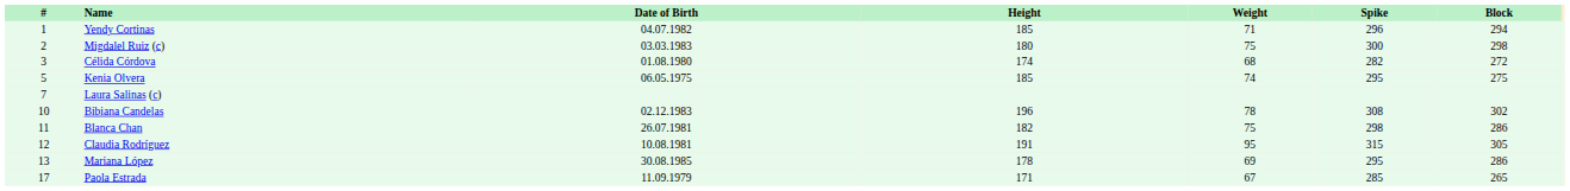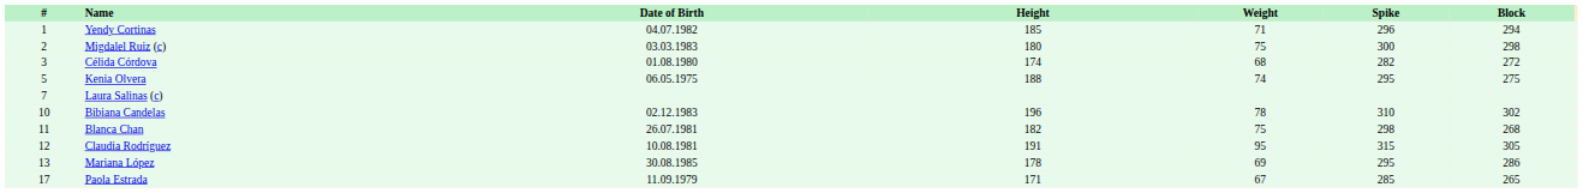 <table border=0 cellpadding=2 cellspacing=0  |- bgcolor=#FFECCE style="text-align:center; font-size:90%;" width=100%>
 <tr bgcolor=#BBF0C9>
 <th width=5%>#</th>
 <th width=25% align=left>Name</th>
 <th width=25%>Date of Birth</th>
 <th width=21%>Height</th>
 <th width=8%>Weight</th>
 <th width=8%>Spike</th>
 <th width=8%>Block</th>
 </tr>
 <tr bgcolor=#E7FAEC>
 <td>1</td>
 <td align=left><a href='#'>Yendy Cortinas</a></td>
 <td>04.07.1982</td>
 <td>185</td>
 <td>71</td>
 <td>296</td>
 <td>294</td>
 <td></td>
 </tr>
 <tr bgcolor=#E7FAEC>
 <td>2</td>
 <td align=left><a href='#'>Migdalel Ruiz</a> (<a href='#'>c</a>)</td>
 <td>03.03.1983</td>
 <td>180</td>
 <td>75</td>
 <td>300</td>
 <td>298</td>
 <td></td>
 </tr>
 <tr bgcolor=#E7FAEC>
 <td>3</td>
 <td align=left><a href='#'>Célida Córdova</a></td>
 <td>01.08.1980</td>
 <td>174</td>
 <td>68</td>
 <td>282</td>
 <td>272</td>
 <td></td>
 </tr>
 <tr bgcolor=#E7FAEC>
 <td>5</td>
 <td align=left><a href='#'>Kenia Olvera</a></td>
 <td>06.05.1975</td>
-<td>185</td>
+<td>188</td>
 <td>74</td>
 <td>295</td>
 <td>275</td>
 <td></td>
 </tr>
 <tr bgcolor=#E7FAEC>
 <td>7</td>
 <td align=left><a href='#'>Laura Salinas</a> (<a href='#'>c</a>)</td>
 <td></td>
 <td></td>
 <td></td>
 <td></td>
 <td></td>
 <td></td>
 </tr>
 <tr bgcolor=#E7FAEC>
 <td>10</td>
 <td align=left><a href='#'>Bibiana Candelas</a></td>
 <td>02.12.1983</td>
 <td>196</td>
 <td>78</td>
-<td>308</td>
+<td>310</td>
 <td>302</td>
 <td></td>
 </tr>
 <tr bgcolor=#E7FAEC>
 <td>11</td>
 <td align=left><a href='#'>Blanca Chan</a></td>
 <td>26.07.1981</td>
 <td>182</td>
 <td>75</td>
 <td>298</td>
-<td>286</td>
+<td>268</td>
 <td></td>
 </tr>
 <tr bgcolor=#E7FAEC>
 <td>12</td>
 <td align=left><a href='#'>Claudia Rodríguez</a></td>
 <td>10.08.1981</td>
 <td>191</td>
 <td>95</td>
 <td>315</td>
 <td>305</td>
 <td></td>
 </tr>
 <tr bgcolor=#E7FAEC>
 <td>13</td>
 <td align=left><a href='#'>Mariana López</a></td>
 <td>30.08.1985</td>
 <td>178</td>
 <td>69</td>
 <td>295</td>
 <td>286</td>
 <td></td>
 </tr>
 <tr bgcolor=#E7FAEC>
 <td>17</td>
 <td align=left><a href='#'>Paola Estrada</a></td>
 <td>11.09.1979</td>
 <td>171</td>
 <td>67</td>
 <td>285</td>
 <td>265</td>
 <td></td>
 </tr>
 </table>
